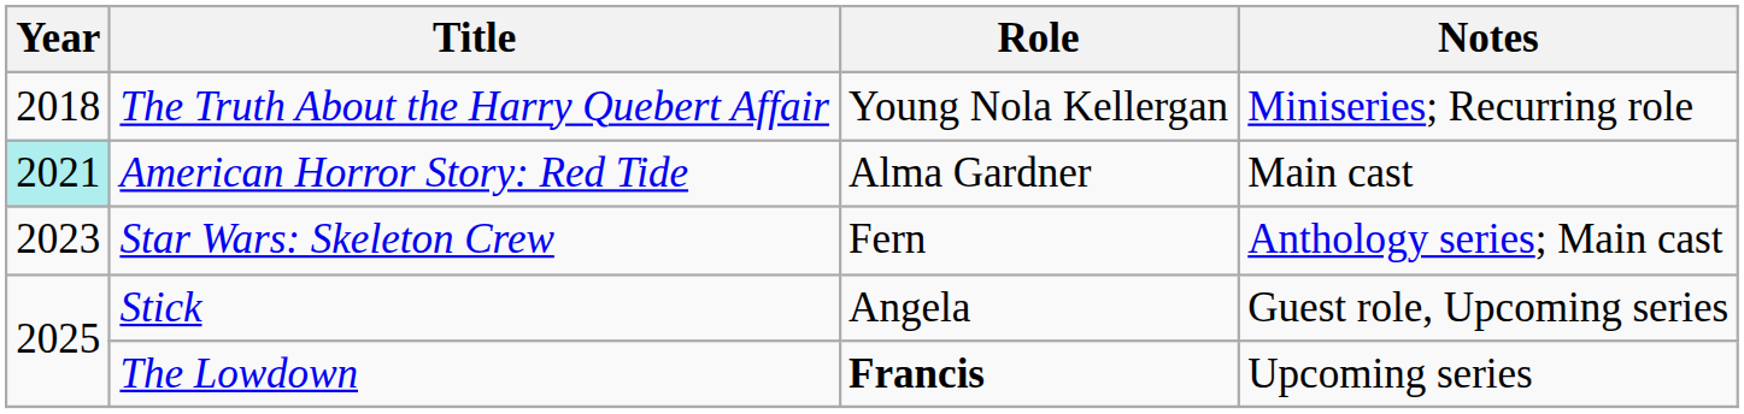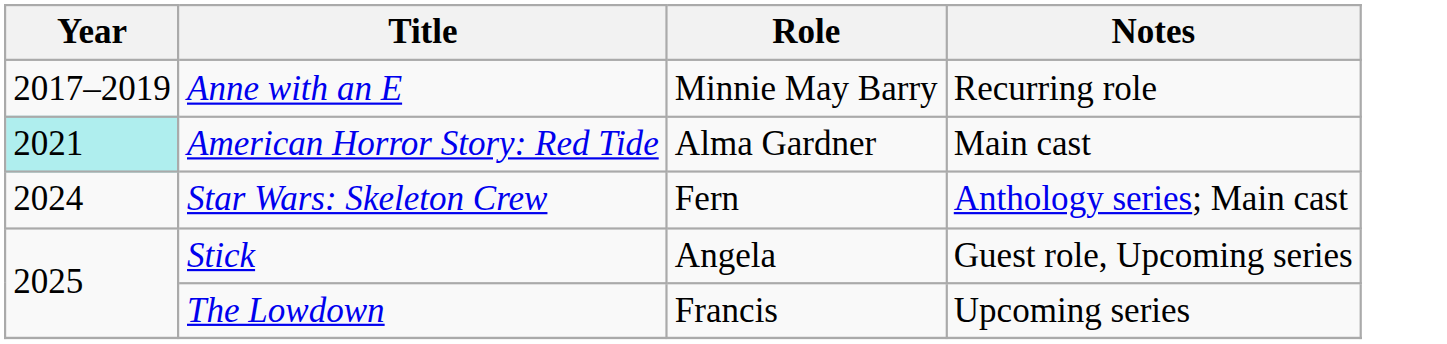 <table class="wikitable sortable">
 <tr>
 <th>Year</th>
 <th>Title</th>
 <th>Role</th>
 <th>Notes</th>
 </tr>
 <tr>
-<td>2018</td>
-<td><em><a href='#'>The Truth About the Harry Quebert Affair</a></em></td>
-<td>Young Nola Kellergan</td>
-<td><a href='#'>Miniseries</a>; Recurring role</td>
+<td>2017–2019</td>
+<td><em><a href='#'>Anne with an E</a></em></td>
+<td>Minnie May Barry</td>
+<td>Recurring role</td>
 </tr>
 <tr>
 <td style="background: paleturquoise;">2021</td>
 <td><em><a href='#'>American Horror Story: Red Tide</a></em></td>
 <td>Alma Gardner</td>
 <td>Main cast</td>
 </tr>
 <tr>
-<td>2023</td>
+<td>2024</td>
 <td><em><a href='#'>Star Wars: Skeleton Crew</a></em></td>
 <td>Fern</td>
 <td><a href='#'>Anthology series</a>; Main cast</td>
 </tr>
 <tr>
 <td rowspan=2>2025</td>
 <td><em><a href='#'>Stick</a></em></td>
 <td>Angela</td>
 <td>Guest role, Upcoming series</td>
 </tr>
 <tr>
 <td><em><a href='#'>The Lowdown</a></em></td>
-<td><strong>Francis</strong></td>
+<td>Francis</td>
 <td>Upcoming series</td>
 </tr>
 <tr>
 </tr>
 </table>
